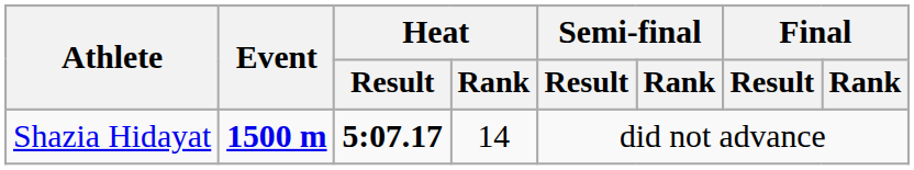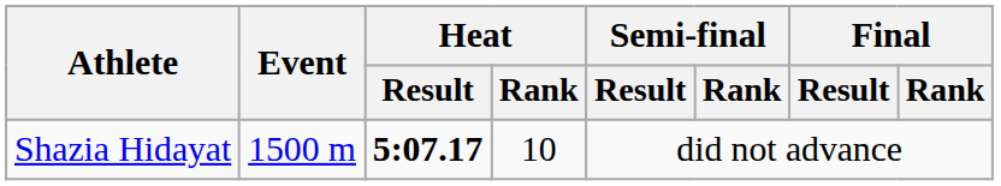 <table class=wikitable style=font-size:90%;text-align:center>
 <tr>
 <th rowspan=2>Athlete</th>
 <th rowspan=2>Event</th>
 <th colspan=2>Heat</th>
 <th colspan=2>Semi-final</th>
 <th colspan=2>Final</th>
 </tr>
 <tr style=font-size:95%>
 <th>Result</th>
 <th>Rank</th>
 <th>Result</th>
 <th>Rank</th>
 <th>Result</th>
 <th>Rank</th>
 </tr>
 <tr>
 <td align=left><a href='#'>Shazia Hidayat</a></td>
-<td align=left><strong><a href='#'>1500 m</a></strong></td>
+<td align=left><a href='#'>1500 m</a></td>
 <td><strong>5:07.17</strong></td>
-<td>14</td>
+<td>10</td>
 <td colspan=6>did not advance</td>
 </tr>
 </table>
